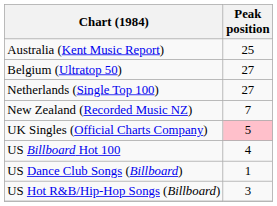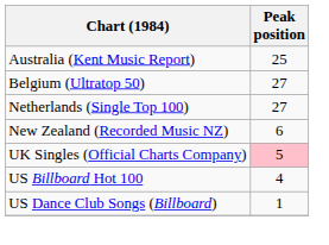 <table class="wikitable sortable" style="text-align:center;">
 <tr>
 <th>Chart (1984)</th>
 <th>Peak<br>position</th>
 </tr>
 <tr>
 <td align="left">Australia (<a href='#'>Kent Music Report</a>)</td>
 <td align="center">25</td>
 </tr>
 <tr>
 <td align="left">Belgium (<a href='#'>Ultratop 50</a>)</td>
 <td align="center">27</td>
 </tr>
 <tr>
 <td align="left">Netherlands (<a href='#'>Single Top 100</a>)</td>
 <td>27</td>
 </tr>
 <tr>
 <td align="left">New Zealand (<a href='#'>Recorded Music NZ</a>)</td>
-<td align="center">7</td>
+<td align="center">6</td>
 </tr>
 <tr>
 <td align="left">UK Singles (<a href='#'>Official Charts Company</a>)</td>
 <td align="center" style="background: pink;">5</td>
 </tr>
 <tr>
 <td align="left">US <a href='#'><em>Billboard</em> Hot 100</a></td>
 <td align="center">4</td>
 </tr>
 <tr>
 <td align="left">US <a href='#'>Dance Club Songs</a> (<a href='#'><em>Billboard</em></a>)</td>
 <td align="center">1</td>
 </tr>
 <tr>
-<td align="left">US <a href='#'>Hot R&B/Hip-Hop Songs</a> (<em>Billboard</em>)</td>
-<td align="center">3</td>
-</tr>
-<tr>
 </tr>
 </table>
